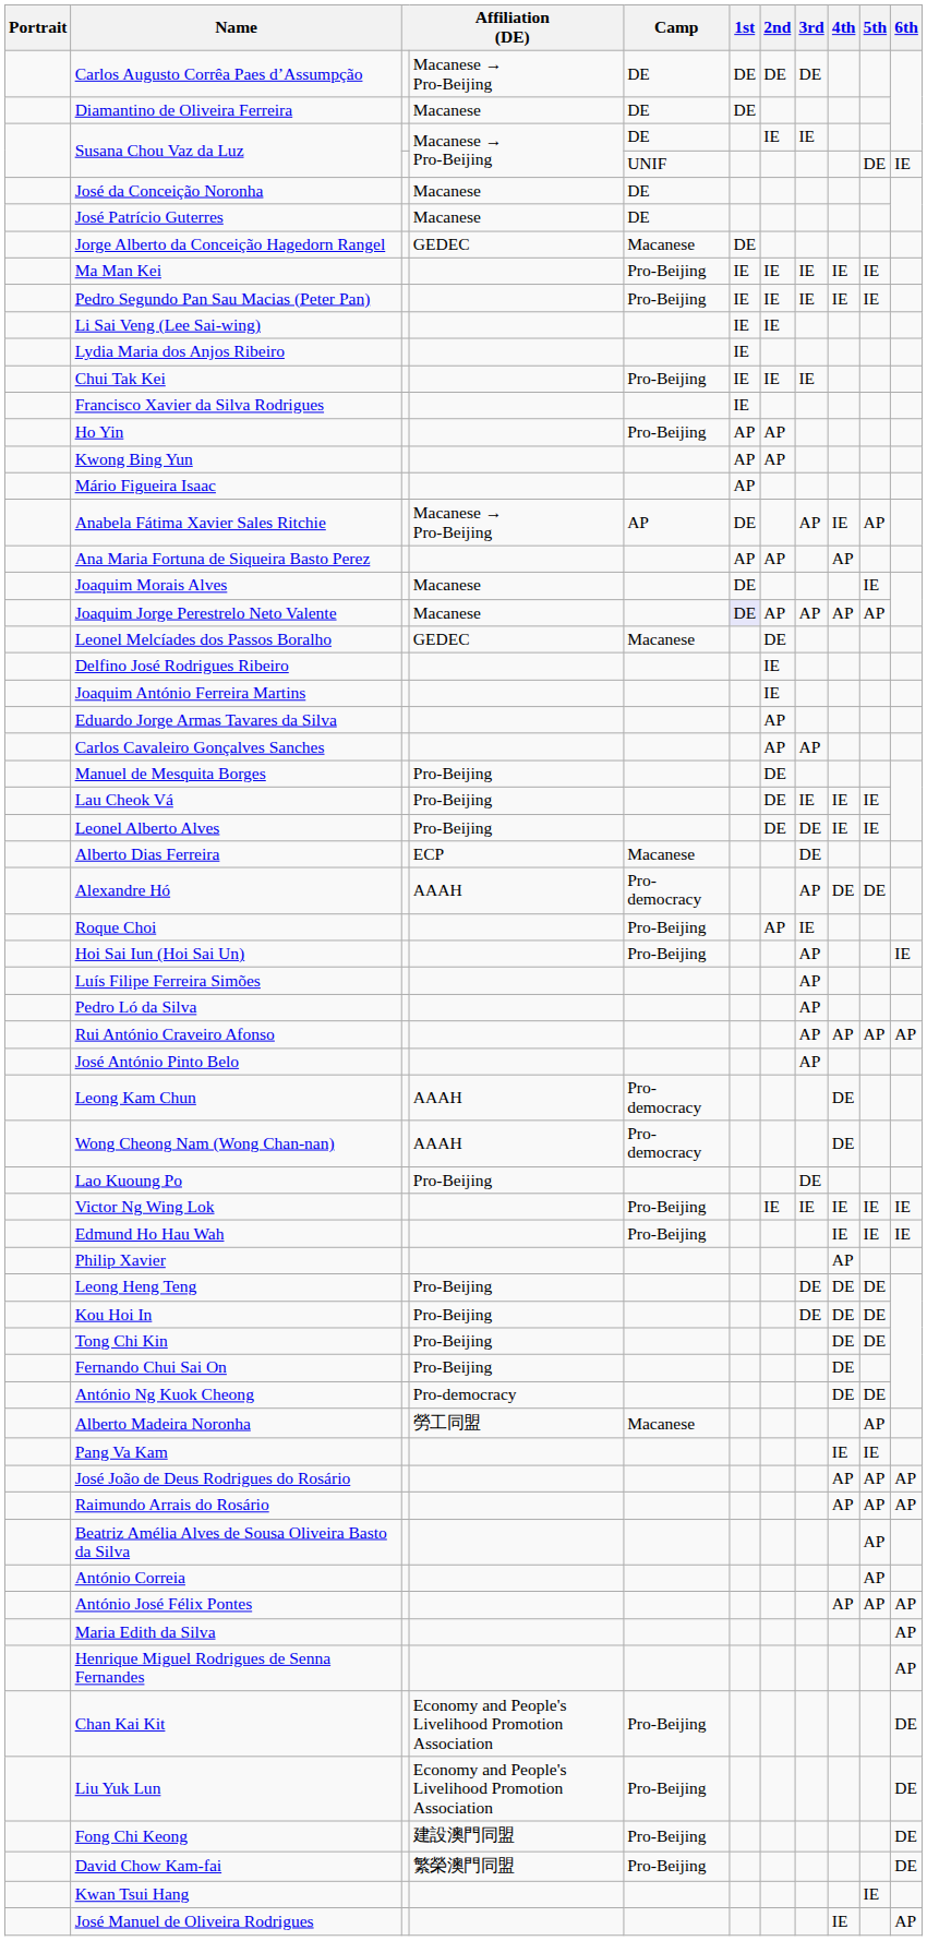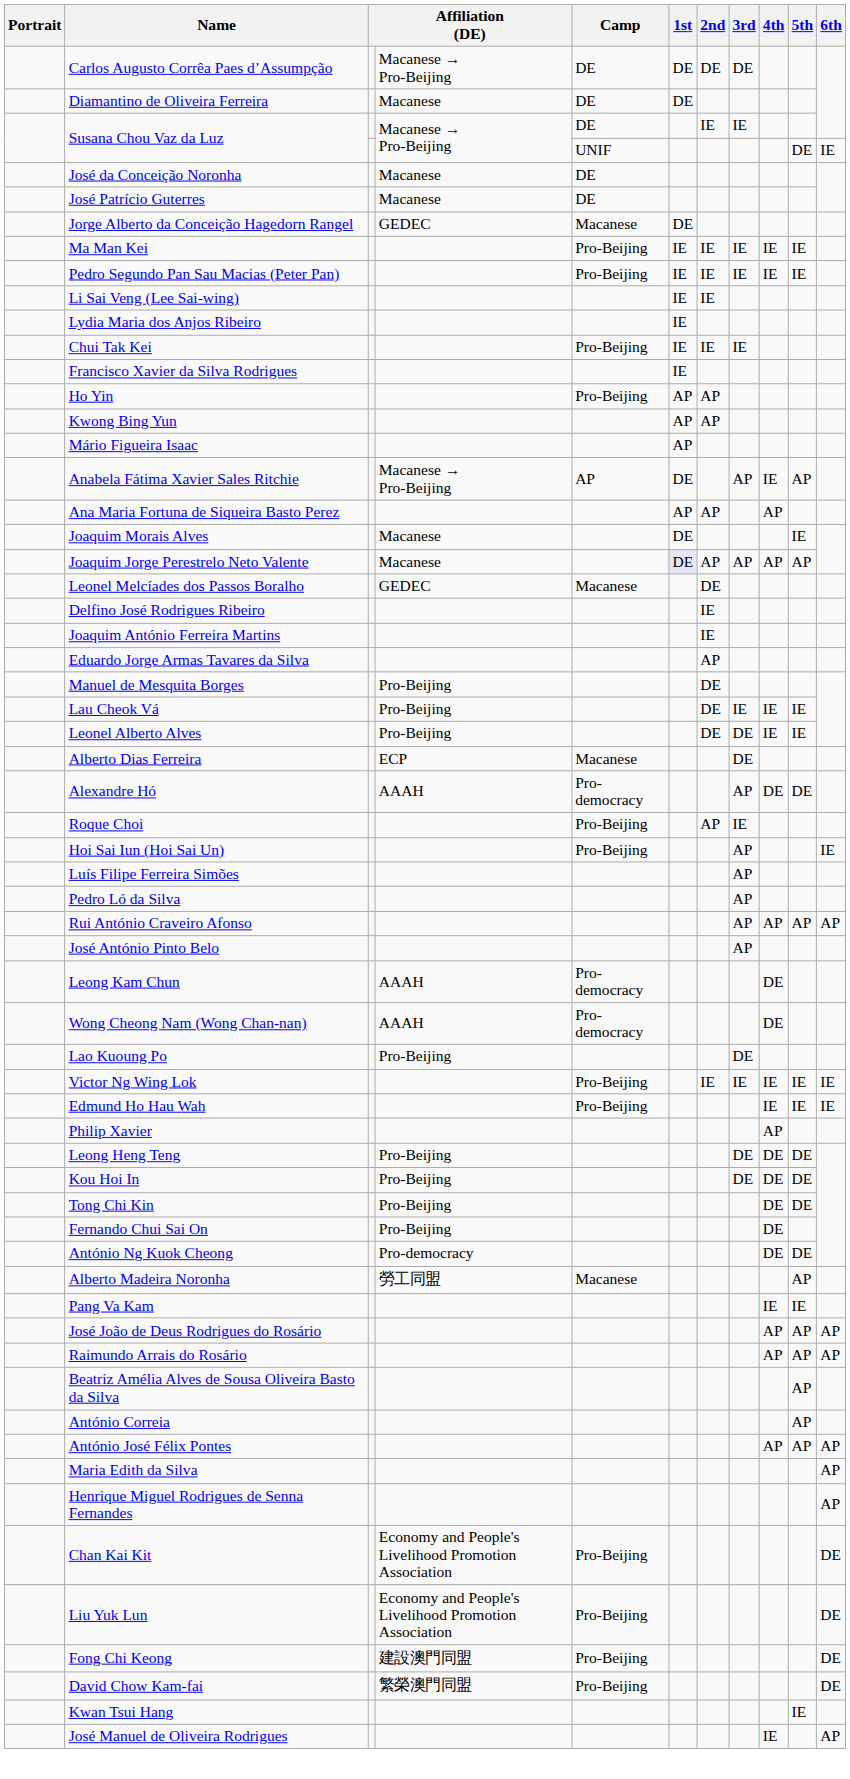 <table class="wikitable sortable">
 <tr>
 <th>Portrait</th>
 <th>Name</th>
 <th colspan="2">Affiliation<br>(DE)</th>
 <th>Camp</th>
 <th><a href='#'>1st</a></th>
 <th><a href='#'>2nd</a></th>
 <th><a href='#'>3rd</a></th>
 <th><a href='#'>4th</a></th>
 <th><a href='#'>5th</a></th>
 <th><a href='#'>6th</a></th>
 </tr>
 <tr>
 <td></td>
 <td><a href='#'>Carlos Augusto Corrêa Paes d’Assumpção</a></td>
 <td></td>
 <td>Macanese →<br>Pro-Beijing</td>
 <td>DE</td>
 <td>DE</td>
 <td>DE</td>
 <td>DE</td>
 <td></td>
 <td></td>
 </tr>
 <tr>
 <td></td>
 <td><a href='#'>Diamantino de Oliveira Ferreira</a></td>
 <td></td>
 <td>Macanese</td>
 <td>DE</td>
 <td>DE</td>
 <td></td>
 <td></td>
 <td></td>
 <td></td>
 </tr>
 <tr>
 <td rowspan="2"></td>
 <td rowspan="2"><a href='#'>Susana Chou Vaz da Luz</a></td>
 <td></td>
 <td rowspan="2">Macanese →<br>Pro-Beijing</td>
 <td>DE</td>
 <td></td>
 <td>IE</td>
 <td>IE</td>
 <td></td>
 <td></td>
 </tr>
 <tr>
 <td></td>
 <td>UNIF</td>
 <td></td>
 <td></td>
 <td></td>
 <td></td>
 <td>DE</td>
 <td>IE</td>
 </tr>
 <tr>
 <td></td>
 <td><a href='#'>José da Conceição Noronha</a></td>
 <td></td>
 <td>Macanese</td>
 <td>DE</td>
 <td></td>
 <td></td>
 <td></td>
 <td></td>
 <td></td>
 </tr>
 <tr>
 <td></td>
 <td><a href='#'>José Patrício Guterres</a></td>
 <td></td>
 <td>Macanese</td>
 <td>DE</td>
 <td></td>
 <td></td>
 <td></td>
 <td></td>
 <td></td>
 </tr>
 <tr>
 <td></td>
 <td><a href='#'>Jorge Alberto da Conceição Hagedorn Rangel</a></td>
 <td></td>
 <td>GEDEC</td>
 <td>Macanese</td>
 <td>DE</td>
 <td></td>
 <td></td>
 <td></td>
 <td></td>
 <td></td>
 </tr>
 <tr>
 <td></td>
 <td><a href='#'>Ma Man Kei</a></td>
 <td></td>
 <td></td>
 <td>Pro-Beijing</td>
 <td>IE</td>
 <td>IE</td>
 <td>IE</td>
 <td>IE</td>
 <td>IE</td>
 <td></td>
 </tr>
 <tr>
 <td></td>
 <td><a href='#'>Pedro Segundo Pan Sau Macias (Peter Pan)</a></td>
 <td></td>
 <td></td>
 <td>Pro-Beijing</td>
 <td>IE</td>
 <td>IE</td>
 <td>IE</td>
 <td>IE</td>
 <td>IE</td>
 <td></td>
 </tr>
 <tr>
 <td></td>
 <td><a href='#'>Li Sai Veng (Lee Sai-wing)</a></td>
 <td></td>
 <td></td>
 <td></td>
 <td>IE</td>
 <td>IE</td>
 <td></td>
 <td></td>
 <td></td>
 <td></td>
 </tr>
 <tr>
 <td></td>
 <td><a href='#'>Lydia Maria dos Anjos Ribeiro</a></td>
 <td></td>
 <td></td>
 <td></td>
 <td>IE</td>
 <td></td>
 <td></td>
 <td></td>
 <td></td>
 <td></td>
 </tr>
 <tr>
 <td></td>
 <td><a href='#'>Chui Tak Kei</a></td>
 <td></td>
 <td></td>
 <td>Pro-Beijing</td>
 <td>IE</td>
 <td>IE</td>
 <td>IE</td>
 <td></td>
 <td></td>
 <td></td>
 </tr>
 <tr>
 <td></td>
 <td><a href='#'>Francisco Xavier da Silva Rodrigues</a></td>
 <td></td>
 <td></td>
 <td></td>
 <td>IE</td>
 <td></td>
 <td></td>
 <td></td>
 <td></td>
 <td></td>
 </tr>
 <tr>
 <td></td>
 <td><a href='#'>Ho Yin</a></td>
 <td></td>
 <td></td>
 <td>Pro-Beijing</td>
 <td>AP</td>
 <td>AP</td>
 <td></td>
 <td></td>
 <td></td>
 <td></td>
 </tr>
 <tr>
 <td></td>
 <td><a href='#'>Kwong Bing Yun</a></td>
 <td></td>
 <td></td>
 <td></td>
 <td>AP</td>
 <td>AP</td>
 <td></td>
 <td></td>
 <td></td>
 <td></td>
 </tr>
 <tr>
 <td></td>
 <td><a href='#'>Mário Figueira Isaac</a></td>
 <td></td>
 <td></td>
 <td></td>
 <td>AP</td>
 <td></td>
 <td></td>
 <td></td>
 <td></td>
 <td></td>
 </tr>
 <tr>
 <td></td>
 <td><a href='#'>Anabela Fátima Xavier Sales Ritchie</a></td>
 <td></td>
 <td>Macanese →<br>Pro-Beijing</td>
 <td>AP</td>
 <td>DE</td>
 <td></td>
 <td>AP</td>
 <td>IE</td>
 <td>AP</td>
 </tr>
 <tr>
 <td></td>
 <td><a href='#'>Ana Maria Fortuna de Siqueira Basto Perez</a></td>
 <td></td>
 <td></td>
 <td></td>
 <td>AP</td>
 <td>AP</td>
 <td></td>
 <td>AP</td>
 <td></td>
 <td></td>
 </tr>
 <tr>
 <td></td>
 <td><a href='#'>Joaquim Morais Alves</a></td>
 <td></td>
 <td>Macanese</td>
 <td></td>
 <td>DE</td>
 <td></td>
 <td></td>
 <td></td>
 <td>IE</td>
 </tr>
 <tr>
 <td></td>
 <td><a href='#'>Joaquim Jorge Perestrelo Neto Valente</a></td>
 <td></td>
 <td>Macanese</td>
 <td></td>
 <td style="background: lavender;">DE</td>
 <td>AP</td>
 <td>AP</td>
 <td>AP</td>
 <td>AP</td>
 </tr>
 <tr>
 <td></td>
 <td><a href='#'>Leonel Melcíades dos Passos Boralho</a></td>
 <td></td>
 <td>GEDEC</td>
 <td>Macanese</td>
 <td></td>
 <td>DE</td>
 <td></td>
 <td></td>
 <td></td>
 <td></td>
 </tr>
 <tr>
 <td></td>
 <td><a href='#'>Delfino José Rodrigues Ribeiro</a></td>
 <td></td>
 <td></td>
 <td></td>
 <td></td>
 <td>IE</td>
 <td></td>
 <td></td>
 <td></td>
 <td></td>
 </tr>
 <tr>
 <td></td>
 <td><a href='#'>Joaquim António Ferreira Martins</a></td>
 <td></td>
 <td></td>
 <td></td>
 <td></td>
 <td>IE</td>
 <td></td>
 <td></td>
 <td></td>
 <td></td>
 </tr>
 <tr>
 <td></td>
 <td><a href='#'>Eduardo Jorge Armas Tavares da Silva</a></td>
 <td></td>
 <td></td>
 <td></td>
 <td></td>
 <td>AP</td>
 <td></td>
-<td></td>
-<td></td>
-<td></td>
-</tr>
-<tr>
-<td></td>
-<td><a href='#'>Carlos Cavaleiro Gonçalves Sanches</a></td>
-<td></td>
-<td></td>
-<td></td>
-<td></td>
-<td>AP</td>
-<td>AP</td>
 <td></td>
 <td></td>
 <td></td>
 </tr>
 <tr>
 <td></td>
 <td><a href='#'>Manuel de Mesquita Borges</a></td>
 <td></td>
 <td>Pro-Beijing</td>
 <td></td>
 <td></td>
 <td>DE</td>
 <td></td>
 <td></td>
 <td></td>
 </tr>
 <tr>
 <td></td>
 <td><a href='#'>Lau Cheok Vá</a></td>
 <td></td>
 <td>Pro-Beijing</td>
 <td></td>
 <td></td>
 <td>DE</td>
 <td>IE</td>
 <td>IE</td>
 <td>IE</td>
 </tr>
 <tr>
 <td></td>
 <td><a href='#'>Leonel Alberto Alves</a></td>
 <td></td>
 <td>Pro-Beijing</td>
 <td></td>
 <td></td>
 <td>DE</td>
 <td>DE</td>
 <td>IE</td>
 <td>IE</td>
 </tr>
 <tr>
 <td></td>
 <td><a href='#'>Alberto Dias Ferreira</a></td>
 <td></td>
 <td>ECP</td>
 <td>Macanese</td>
 <td></td>
 <td></td>
 <td>DE</td>
 <td></td>
 <td></td>
 <td></td>
 </tr>
 <tr>
 <td></td>
 <td><a href='#'>Alexandre Hó</a></td>
 <td></td>
 <td>AAAH</td>
 <td>Pro-democracy</td>
 <td></td>
 <td></td>
 <td>AP</td>
 <td>DE</td>
 <td>DE</td>
 <td></td>
 </tr>
 <tr>
 <td></td>
 <td><a href='#'>Roque Choi</a></td>
 <td></td>
 <td></td>
 <td>Pro-Beijing</td>
 <td></td>
 <td>AP</td>
 <td>IE</td>
 <td></td>
 <td></td>
 <td></td>
 </tr>
 <tr>
 <td></td>
 <td><a href='#'>Hoi Sai Iun (Hoi Sai Un)</a></td>
 <td></td>
 <td></td>
 <td>Pro-Beijing</td>
 <td></td>
 <td></td>
 <td>AP</td>
 <td></td>
 <td></td>
 <td>IE</td>
 </tr>
 <tr>
 <td></td>
 <td><a href='#'>Luís Filipe Ferreira Simões</a></td>
 <td></td>
 <td></td>
 <td></td>
 <td></td>
 <td></td>
 <td>AP</td>
 <td></td>
 <td></td>
 <td></td>
 </tr>
 <tr>
 <td></td>
 <td><a href='#'>Pedro Ló da Silva</a></td>
 <td></td>
 <td></td>
 <td></td>
 <td></td>
 <td></td>
 <td>AP</td>
 <td></td>
 <td></td>
 <td></td>
 </tr>
 <tr>
 <td></td>
 <td><a href='#'>Rui António Craveiro Afonso</a></td>
 <td></td>
 <td></td>
 <td></td>
 <td></td>
 <td></td>
 <td>AP</td>
 <td>AP</td>
 <td>AP</td>
 <td>AP </td>
 </tr>
 <tr>
 <td></td>
 <td><a href='#'>José António Pinto Belo</a></td>
 <td></td>
 <td></td>
 <td></td>
 <td></td>
 <td></td>
 <td>AP</td>
 <td></td>
 <td></td>
 <td></td>
 </tr>
 <tr>
 <td></td>
 <td><a href='#'>Leong Kam Chun</a></td>
 <td></td>
 <td>AAAH</td>
 <td>Pro-democracy</td>
 <td></td>
 <td></td>
 <td></td>
 <td>DE</td>
 <td></td>
 <td></td>
 </tr>
 <tr>
 <td></td>
 <td><a href='#'>Wong Cheong Nam (Wong Chan-nan)</a></td>
 <td></td>
 <td>AAAH</td>
 <td>Pro-democracy</td>
 <td></td>
 <td></td>
 <td></td>
 <td>DE</td>
 <td></td>
 <td></td>
 </tr>
 <tr>
 <td></td>
 <td><a href='#'>Lao Kuoung Po</a></td>
 <td></td>
 <td>Pro-Beijing</td>
 <td></td>
 <td></td>
 <td></td>
 <td>DE</td>
 <td></td>
 <td></td>
 </tr>
 <tr>
 <td></td>
 <td><a href='#'>Victor Ng Wing Lok</a></td>
 <td></td>
 <td></td>
 <td>Pro-Beijing</td>
 <td></td>
 <td>IE</td>
 <td>IE</td>
 <td>IE</td>
 <td>IE</td>
 <td>IE</td>
 </tr>
 <tr>
 <td></td>
 <td><a href='#'>Edmund Ho Hau Wah</a></td>
 <td></td>
 <td></td>
 <td>Pro-Beijing</td>
 <td></td>
 <td></td>
 <td></td>
 <td>IE</td>
 <td>IE</td>
 <td>IE</td>
 </tr>
 <tr>
 <td></td>
 <td><a href='#'>Philip Xavier</a></td>
 <td></td>
 <td></td>
 <td></td>
 <td></td>
 <td></td>
 <td></td>
 <td>AP</td>
 <td></td>
 <td></td>
 </tr>
 <tr>
 <td></td>
 <td><a href='#'>Leong Heng Teng</a></td>
 <td></td>
 <td>Pro-Beijing</td>
 <td></td>
 <td></td>
 <td></td>
 <td>DE</td>
 <td>DE</td>
 <td>DE</td>
 </tr>
 <tr>
 <td></td>
 <td><a href='#'>Kou Hoi In</a></td>
 <td></td>
 <td>Pro-Beijing</td>
 <td></td>
 <td></td>
 <td></td>
 <td>DE</td>
 <td>DE</td>
 <td>DE</td>
 </tr>
 <tr>
 <td></td>
 <td><a href='#'>Tong Chi Kin</a></td>
 <td></td>
 <td>Pro-Beijing</td>
 <td></td>
 <td></td>
 <td></td>
 <td></td>
 <td>DE</td>
 <td>DE</td>
 </tr>
 <tr>
 <td></td>
 <td><a href='#'>Fernando Chui Sai On</a></td>
 <td></td>
 <td>Pro-Beijing</td>
 <td></td>
 <td></td>
 <td></td>
 <td></td>
 <td>DE</td>
 <td></td>
 </tr>
 <tr>
 <td></td>
 <td><a href='#'>António Ng Kuok Cheong</a></td>
 <td></td>
 <td>Pro-democracy</td>
 <td></td>
 <td></td>
 <td></td>
 <td></td>
 <td>DE</td>
 <td>DE</td>
 </tr>
 <tr>
 <td></td>
 <td><a href='#'>Alberto Madeira Noronha</a></td>
 <td></td>
 <td>勞工同盟</td>
 <td>Macanese</td>
 <td></td>
 <td></td>
 <td></td>
 <td></td>
 <td>AP</td>
 <td></td>
 </tr>
 <tr>
 <td></td>
 <td><a href='#'>Pang Va Kam</a></td>
 <td></td>
 <td></td>
 <td></td>
 <td></td>
 <td></td>
 <td></td>
 <td>IE</td>
 <td>IE</td>
 <td></td>
 </tr>
 <tr>
 <td></td>
 <td><a href='#'>José João de Deus Rodrigues do Rosário</a></td>
 <td></td>
 <td></td>
 <td></td>
 <td></td>
 <td></td>
 <td></td>
 <td>AP</td>
 <td>AP</td>
 <td>AP</td>
 </tr>
 <tr>
 <td></td>
 <td><a href='#'>Raimundo Arrais do Rosário</a></td>
 <td></td>
 <td></td>
 <td></td>
 <td></td>
 <td></td>
 <td></td>
 <td>AP</td>
 <td>AP</td>
 <td>AP</td>
 </tr>
 <tr>
 <td></td>
 <td><a href='#'>Beatriz Amélia Alves de Sousa Oliveira Basto da Silva</a></td>
 <td></td>
 <td></td>
 <td></td>
 <td></td>
 <td></td>
 <td></td>
 <td></td>
 <td>AP</td>
 <td></td>
 </tr>
 <tr>
 <td></td>
 <td><a href='#'>António Correia</a></td>
 <td></td>
 <td></td>
 <td></td>
 <td></td>
 <td></td>
 <td></td>
 <td></td>
 <td>AP</td>
 <td></td>
 </tr>
 <tr>
 <td></td>
 <td><a href='#'>António José Félix Pontes</a></td>
 <td></td>
 <td></td>
 <td></td>
 <td></td>
 <td></td>
 <td></td>
 <td>AP</td>
 <td>AP</td>
 <td>AP</td>
 </tr>
 <tr>
 <td></td>
 <td><a href='#'>Maria Edith da Silva</a></td>
 <td></td>
 <td></td>
 <td></td>
 <td></td>
 <td></td>
 <td></td>
 <td></td>
 <td></td>
 <td>AP</td>
 </tr>
 <tr>
 <td></td>
 <td><a href='#'>Henrique Miguel Rodrigues de Senna Fernandes</a></td>
 <td></td>
 <td></td>
 <td></td>
 <td></td>
 <td></td>
 <td></td>
 <td></td>
 <td></td>
 <td>AP </td>
 </tr>
 <tr>
 <td></td>
 <td><a href='#'>Chan Kai Kit</a></td>
 <td></td>
 <td>Economy and People's<br>Livelihood Promotion Association</td>
 <td>Pro-Beijing</td>
 <td></td>
 <td></td>
 <td></td>
 <td></td>
 <td></td>
 <td>DE</td>
 </tr>
 <tr>
 <td></td>
 <td><a href='#'>Liu Yuk Lun</a></td>
 <td></td>
 <td>Economy and People's<br>Livelihood Promotion Association</td>
 <td>Pro-Beijing</td>
 <td></td>
 <td></td>
 <td></td>
 <td></td>
 <td></td>
 <td>DE</td>
 </tr>
 <tr>
 <td></td>
 <td><a href='#'>Fong Chi Keong</a></td>
 <td></td>
 <td>建設澳門同盟</td>
 <td>Pro-Beijing</td>
 <td></td>
 <td></td>
 <td></td>
 <td></td>
 <td></td>
 <td>DE</td>
 </tr>
 <tr>
 <td></td>
 <td><a href='#'>David Chow Kam-fai</a></td>
 <td></td>
 <td>繁榮澳門同盟</td>
 <td>Pro-Beijing</td>
 <td></td>
 <td></td>
 <td></td>
 <td></td>
 <td></td>
 <td>DE</td>
 </tr>
 <tr>
 <td></td>
 <td><a href='#'>Kwan Tsui Hang</a></td>
 <td></td>
 <td></td>
 <td></td>
 <td></td>
 <td></td>
 <td></td>
 <td></td>
 <td>IE</td>
 </tr>
 <tr>
 <td></td>
 <td><a href='#'>José Manuel de Oliveira Rodrigues</a></td>
 <td></td>
 <td></td>
 <td></td>
 <td></td>
 <td></td>
 <td></td>
 <td>IE</td>
 <td></td>
 <td>AP</td>
 </tr>
 </table>
